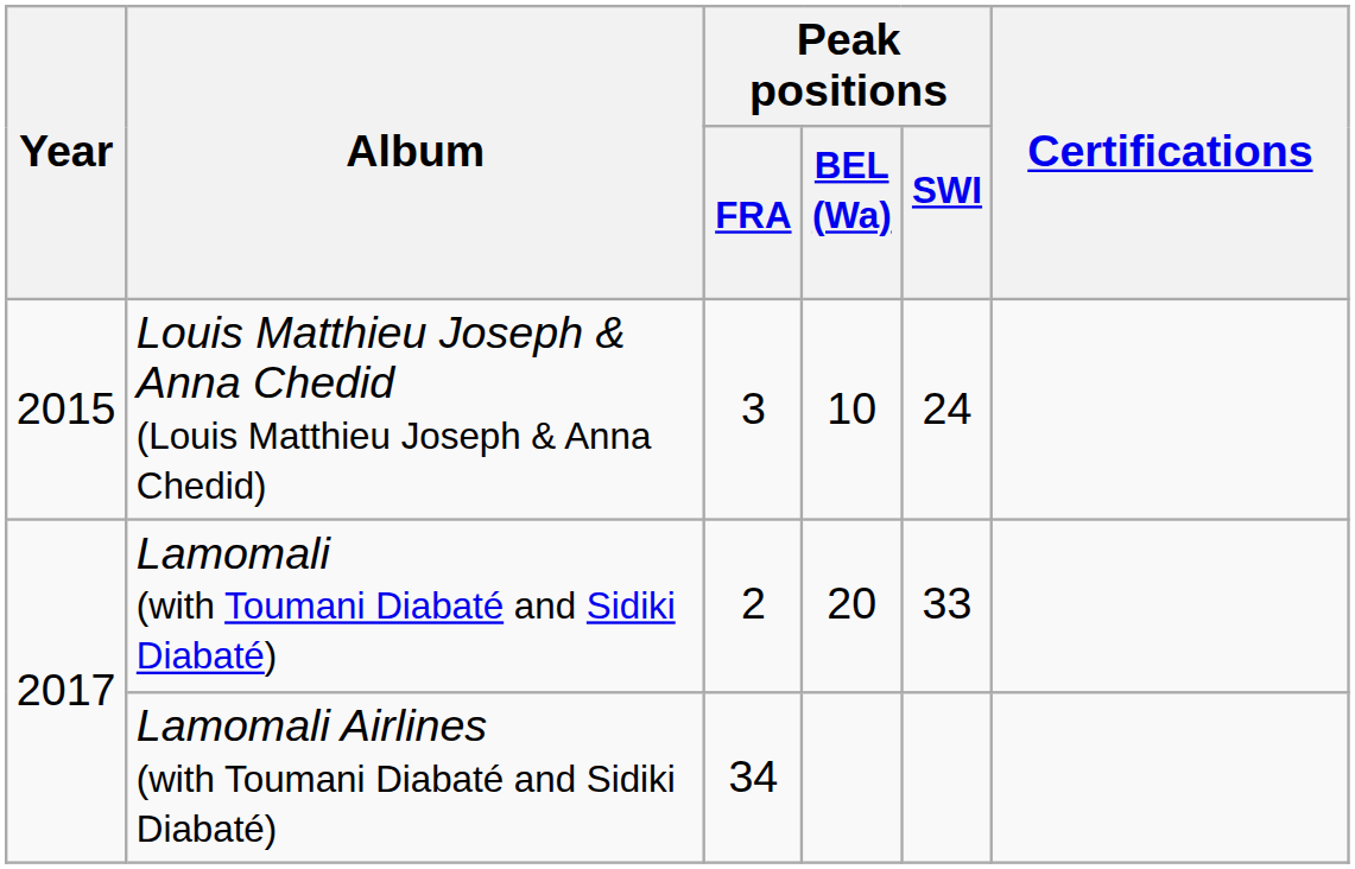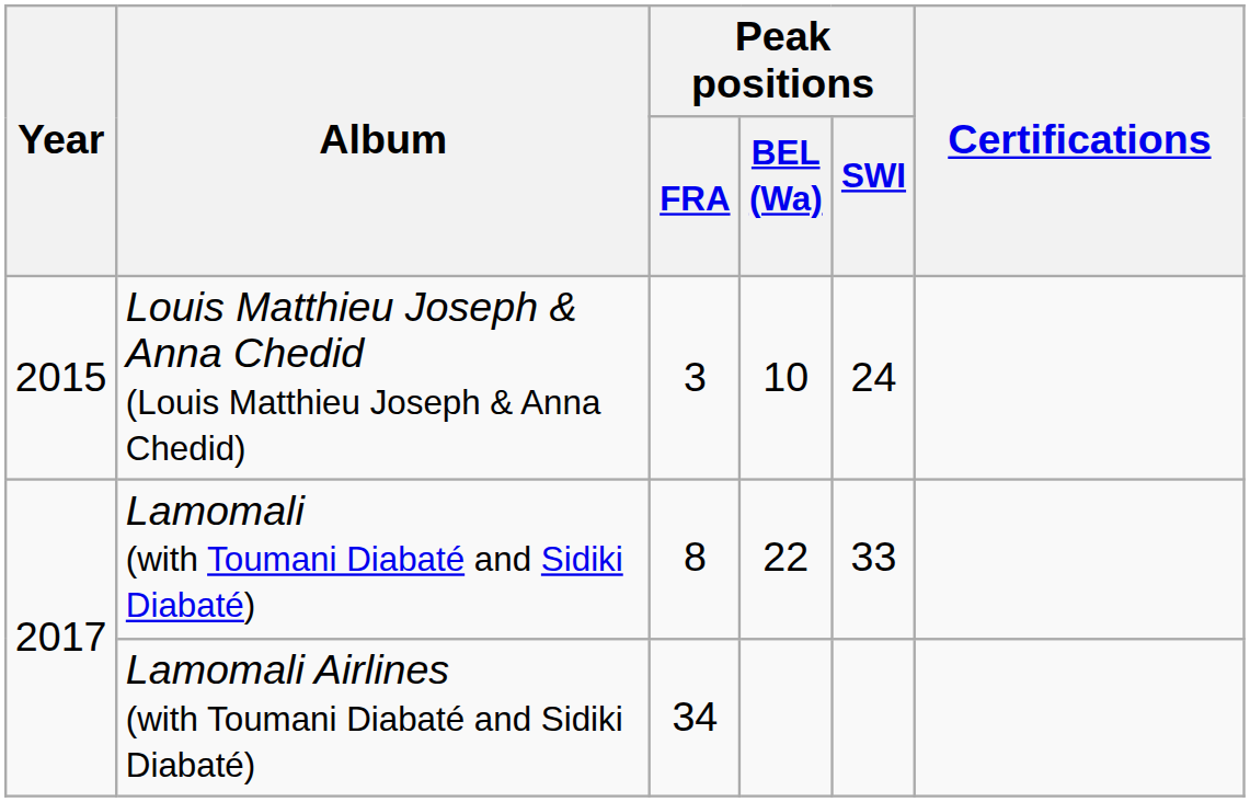 <table class="wikitable">
 <tr>
 <th align="center" rowspan="2" width="10">Year</th>
 <th align="center" rowspan="2" width="200">Album</th>
 <th align="center" colspan="3" width="30">Peak positions</th>
 <th align="center" rowspan="2" width="120"><a href='#'>Certifications</a></th>
 </tr>
 <tr>
 <th width="20"><small><a href='#'>FRA</a><br></small></th>
 <th width="20"><small><a href='#'>BEL <br>(Wa)</a><br></small><br></th>
 <th width="20"><small><a href='#'>SWI</a><br></small><br></th>
 </tr>
 <tr>
 <td align="center">2015</td>
 <td><em>Louis Matthieu Joseph & Anna Chedid</em><br><small>(Louis Matthieu Joseph & Anna Chedid)</small></td>
 <td align="center">3</td>
 <td align="center">10</td>
 <td align="center">24</td>
 <td align="center"></td>
 </tr>
 <tr>
 <td align="center" rowspan=2>2017</td>
 <td><em>Lamomali</em><br><small>(with <a href='#'>Toumani Diabaté</a> and <a href='#'>Sidiki Diabaté</a>)</small></td>
-<td align="center">2<br></td>
-<td align="center">20</td>
+<td align="center">8<br></td>
+<td align="center">22</td>
 <td align="center">33</td>
 <td align="center"></td>
 </tr>
 <tr>
 <td><em>Lamomali Airlines</em><br><small>(with Toumani Diabaté and Sidiki Diabaté)</small></td>
 <td align="center">34<br></td>
 <td align="center"></td>
 <td align="center"></td>
 <td align="center"></td>
 </tr>
 </table>
